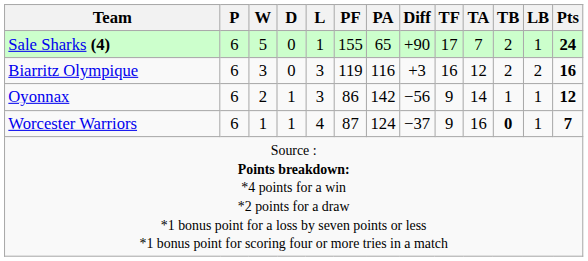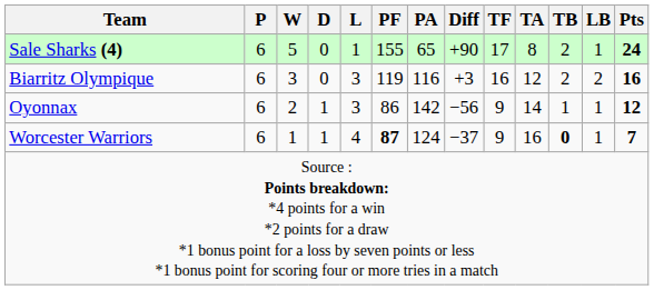 <table class="wikitable" style="text-align: center;">
 <tr>
 <th style="width:200px;">Team</th>
 <th width="20">P</th>
 <th width="20">W</th>
 <th width="20">D</th>
 <th width="20">L</th>
 <th width="20">PF</th>
 <th width="20">PA</th>
 <th width="20">Diff</th>
 <th width="20">TF</th>
 <th width="20">TA</th>
 <th width="20">TB</th>
 <th width="20">LB</th>
 <th width="20">Pts</th>
 </tr>
 <tr bgcolor="#ccffcc">
 <td align=left> <a href='#'>Sale Sharks</a> <strong>(4)</strong></td>
 <td>6</td>
 <td>5</td>
 <td>0</td>
 <td>1</td>
 <td>155</td>
 <td>65</td>
 <td>+90</td>
 <td>17</td>
-<td>7</td>
+<td>8</td>
 <td>2</td>
 <td>1</td>
 <td><strong>24</strong></td>
 </tr>
 <tr>
 <td align=left> <a href='#'>Biarritz Olympique</a></td>
 <td>6</td>
 <td>3</td>
 <td>0</td>
 <td>3</td>
 <td>119</td>
 <td>116</td>
 <td>+3</td>
 <td>16</td>
 <td>12</td>
 <td>2</td>
 <td>2</td>
 <td><strong>16</strong></td>
 </tr>
 <tr>
 <td align=left> <a href='#'>Oyonnax</a></td>
 <td>6</td>
 <td>2</td>
 <td>1</td>
 <td>3</td>
 <td>86</td>
 <td>142</td>
 <td>−56</td>
 <td>9</td>
 <td>14</td>
 <td>1</td>
 <td>1</td>
 <td><strong>12</strong></td>
 </tr>
 <tr>
 <td align=left> <a href='#'>Worcester Warriors</a></td>
 <td>6</td>
 <td>1</td>
 <td>1</td>
 <td>4</td>
-<td>87</td>
+<td><strong>87</strong></td>
 <td>124</td>
 <td>−37</td>
 <td>9</td>
 <td>16</td>
 <td><strong>0</strong></td>
 <td>1</td>
 <td><strong>7</strong></td>
 </tr>
 <tr |align=left|>
 <td colspan="14" style="border:0px"><small>Source : <br><strong>Points breakdown:</strong><br>*4 points for a win<br>*2 points for a draw<br>*1 bonus point for a loss by seven points or less<br>*1 bonus point for scoring four or more tries in a match</small></td>
 </tr>
 </table>
